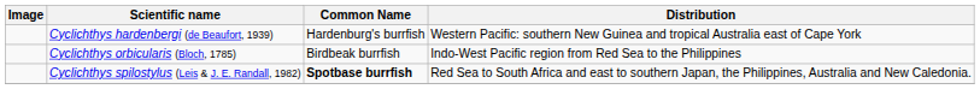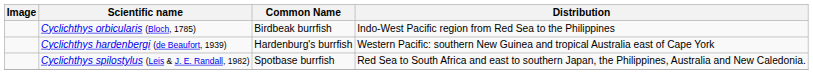 <table class="wikitable">
 <tr>
 <th>Image</th>
 <th>Scientific name</th>
 <th>Common Name</th>
 <th>Distribution</th>
 </tr>
 <tr>
 <td></td>
+<td><em><a href='#'>Cyclichthys orbicularis</a></em> <small>(<a href='#'>Bloch</a>, 1785)</small></td>
+<td>Birdbeak burrfish</td>
+<td>Indo-West Pacific region from Red Sea to the Philippines</td>
+</tr>
+<tr>
+<td></td>
 <td><em><a href='#'>Cyclichthys hardenbergi</a></em> <small>(<a href='#'>de Beaufort</a>, 1939)</small></td>
 <td>Hardenburg's burrfish</td>
 <td>Western Pacific: southern New Guinea and tropical Australia east of Cape York</td>
 </tr>
 <tr>
 <td></td>
-<td><em><a href='#'>Cyclichthys orbicularis</a></em> <small>(<a href='#'>Bloch</a>, 1785)</small></td>
-<td>Birdbeak burrfish</td>
-<td>Indo-West Pacific region from Red Sea to the Philippines</td>
-</tr>
-<tr>
-<td></td>
 <td><em><a href='#'>Cyclichthys spilostylus</a></em> <small>(<a href='#'>Leis</a> & <a href='#'>J. E. Randall</a>, 1982)</small></td>
-<td><strong>Spotbase burrfish</strong></td>
+<td>Spotbase burrfish</td>
 <td>Red Sea to South Africa and east to southern Japan, the Philippines, Australia and New Caledonia.</td>
 </tr>
 <tr>
 </tr>
 </table>
